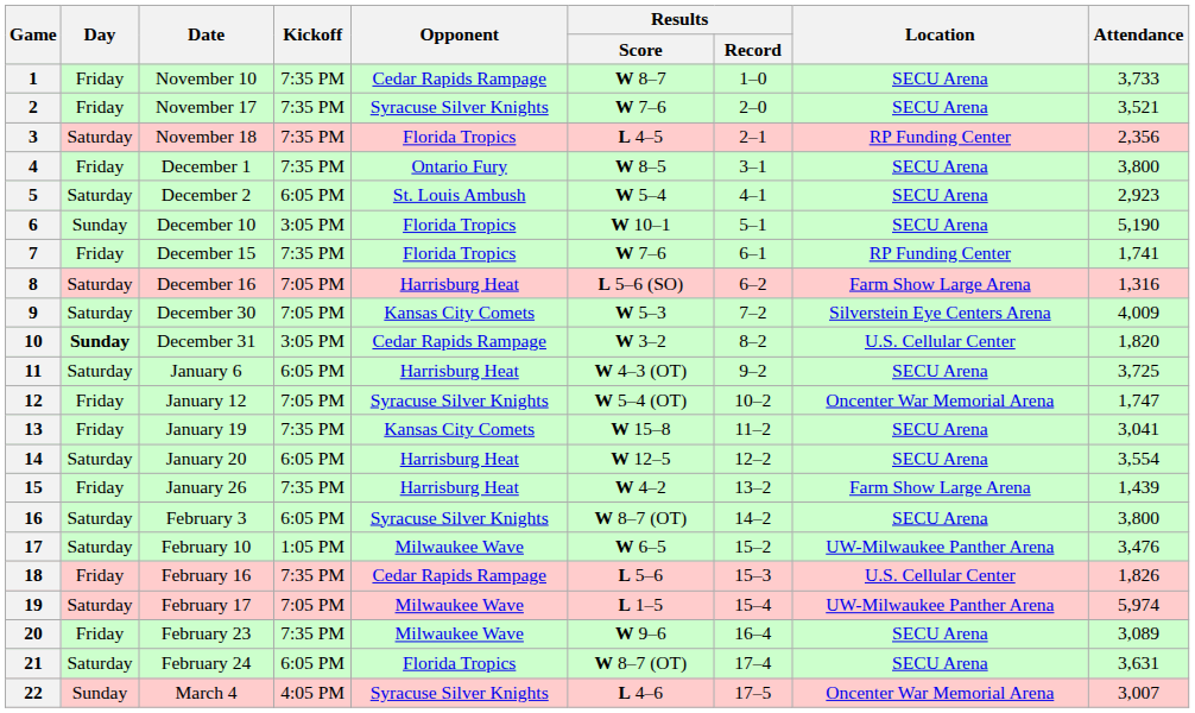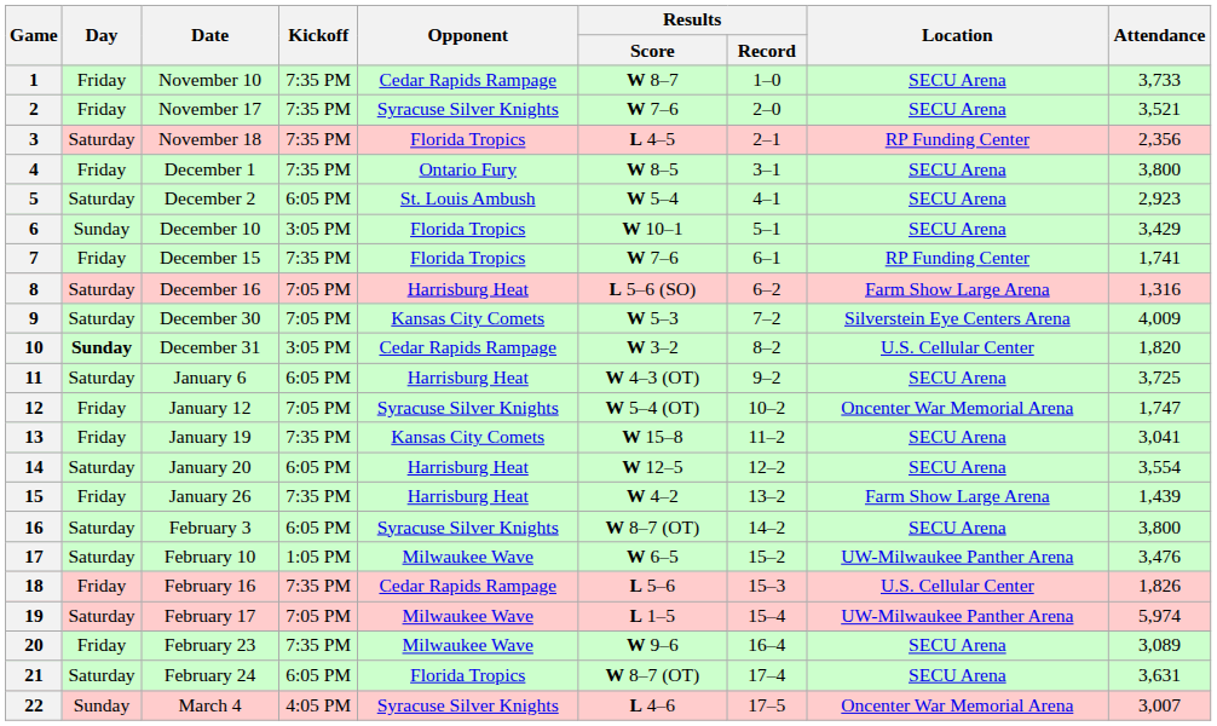 <table class="wikitable">
 <tr>
 <th rowspan="2" style="width:40px;">Game</th>
 <th rowspan="2" style="width:60px;">Day</th>
 <th rowspan="2" style="width:110px;">Date</th>
 <th rowspan="2" style="width:60px;">Kickoff</th>
 <th rowspan="2" style="width:180px;">Opponent</th>
 <th colspan="2" style="width:180px;">Results</th>
 <th rowspan="2" style="width:250px;">Location</th>
 <th rowspan="2" style="width:80px;">Attendance</th>
 </tr>
 <tr>
 <th style="width:120px;">Score</th>
 <th style="width:60px;">Record</th>
 </tr>
 <tr style="text-align:center; background:#cfc;">
 <th>1</th>
 <td>Friday</td>
 <td>November 10</td>
 <td>7:35 PM</td>
 <td><a href='#'>Cedar Rapids Rampage</a></td>
 <td><strong>W</strong> 8–7</td>
 <td>1–0</td>
 <td><a href='#'>SECU Arena</a></td>
 <td>3,733</td>
 </tr>
 <tr style="text-align:center; background:#cfc;">
 <th>2</th>
 <td>Friday</td>
 <td>November 17</td>
 <td>7:35 PM</td>
 <td><a href='#'>Syracuse Silver Knights</a></td>
 <td><strong>W</strong> 7–6</td>
 <td>2–0</td>
 <td><a href='#'>SECU Arena</a></td>
 <td>3,521</td>
 </tr>
 <tr style="text-align:center; background:#fcc;">
 <th>3</th>
 <td>Saturday</td>
 <td>November 18</td>
 <td>7:35 PM</td>
 <td><a href='#'>Florida Tropics</a></td>
 <td><strong>L</strong> 4–5</td>
 <td>2–1</td>
 <td><a href='#'>RP Funding Center</a></td>
 <td>2,356</td>
 </tr>
 <tr style="text-align:center; background:#cfc;">
 <th>4</th>
 <td>Friday</td>
 <td>December 1</td>
 <td>7:35 PM</td>
 <td><a href='#'>Ontario Fury</a></td>
 <td><strong>W</strong> 8–5</td>
 <td>3–1</td>
 <td><a href='#'>SECU Arena</a></td>
 <td>3,800</td>
 </tr>
 <tr style="text-align:center; background:#cfc;">
 <th>5</th>
 <td>Saturday</td>
 <td>December 2</td>
 <td>6:05 PM</td>
 <td><a href='#'>St. Louis Ambush</a></td>
 <td><strong>W</strong> 5–4</td>
 <td>4–1</td>
 <td><a href='#'>SECU Arena</a></td>
 <td>2,923</td>
 </tr>
 <tr style="text-align:center; background:#cfc;">
 <th>6</th>
 <td>Sunday</td>
 <td>December 10</td>
 <td>3:05 PM</td>
 <td><a href='#'>Florida Tropics</a></td>
 <td><strong>W</strong> 10–1</td>
 <td>5–1</td>
 <td><a href='#'>SECU Arena</a></td>
-<td>5,190</td>
+<td>3,429</td>
 </tr>
 <tr style="text-align:center; background:#cfc;">
 <th>7</th>
 <td>Friday</td>
 <td>December 15</td>
 <td>7:35 PM</td>
 <td><a href='#'>Florida Tropics</a></td>
 <td><strong>W</strong> 7–6</td>
 <td>6–1</td>
 <td><a href='#'>RP Funding Center</a></td>
 <td>1,741</td>
 </tr>
 <tr style="text-align:center; background:#fcc;">
 <th>8</th>
 <td>Saturday</td>
 <td>December 16</td>
 <td>7:05 PM</td>
 <td><a href='#'>Harrisburg Heat</a></td>
 <td><strong>L</strong> 5–6 (SO)</td>
 <td>6–2</td>
 <td><a href='#'>Farm Show Large Arena</a></td>
 <td>1,316</td>
 </tr>
 <tr style="text-align:center; background:#cfc;">
 <th>9</th>
 <td>Saturday</td>
 <td>December 30</td>
 <td>7:05 PM</td>
 <td><a href='#'>Kansas City Comets</a></td>
 <td><strong>W</strong> 5–3</td>
 <td>7–2</td>
 <td><a href='#'>Silverstein Eye Centers Arena</a></td>
 <td>4,009</td>
 </tr>
 <tr style="text-align:center; background:#cfc;">
 <th>10</th>
 <td><strong>Sunday</strong></td>
 <td>December 31</td>
 <td>3:05 PM</td>
 <td><a href='#'>Cedar Rapids Rampage</a></td>
 <td><strong>W</strong> 3–2</td>
 <td>8–2</td>
 <td><a href='#'>U.S. Cellular Center</a></td>
 <td>1,820</td>
 </tr>
 <tr style="text-align:center; background:#cfc;">
 <th>11</th>
 <td>Saturday</td>
 <td>January 6</td>
 <td>6:05 PM</td>
 <td><a href='#'>Harrisburg Heat</a></td>
 <td><strong>W</strong> 4–3 (OT)</td>
 <td>9–2</td>
 <td><a href='#'>SECU Arena</a></td>
 <td>3,725</td>
 </tr>
 <tr style="text-align:center; background:#cfc;">
 <th>12</th>
 <td>Friday</td>
 <td>January 12</td>
 <td>7:05 PM</td>
 <td><a href='#'>Syracuse Silver Knights</a></td>
 <td><strong>W</strong> 5–4 (OT)</td>
 <td>10–2</td>
 <td><a href='#'>Oncenter War Memorial Arena</a></td>
 <td>1,747</td>
 </tr>
 <tr style="text-align:center; background:#cfc;">
 <th>13</th>
 <td>Friday</td>
 <td>January 19</td>
 <td>7:35 PM</td>
 <td><a href='#'>Kansas City Comets</a></td>
 <td><strong>W</strong> 15–8</td>
 <td>11–2</td>
 <td><a href='#'>SECU Arena</a></td>
 <td>3,041</td>
 </tr>
 <tr style="text-align:center; background:#cfc;">
 <th>14</th>
 <td>Saturday</td>
 <td>January 20</td>
 <td>6:05 PM</td>
 <td><a href='#'>Harrisburg Heat</a></td>
 <td><strong>W</strong> 12–5</td>
 <td>12–2</td>
 <td><a href='#'>SECU Arena</a></td>
 <td>3,554</td>
 </tr>
 <tr style="text-align:center; background:#cfc;">
 <th>15</th>
 <td>Friday</td>
 <td>January 26</td>
 <td>7:35 PM</td>
 <td><a href='#'>Harrisburg Heat</a></td>
 <td><strong>W</strong> 4–2</td>
 <td>13–2</td>
 <td><a href='#'>Farm Show Large Arena</a></td>
 <td>1,439</td>
 </tr>
 <tr style="text-align:center; background:#cfc;">
 <th>16</th>
 <td>Saturday</td>
 <td>February 3</td>
 <td>6:05 PM</td>
 <td><a href='#'>Syracuse Silver Knights</a></td>
 <td><strong>W</strong> 8–7 (OT)</td>
 <td>14–2</td>
 <td><a href='#'>SECU Arena</a></td>
 <td>3,800</td>
 </tr>
 <tr style="text-align:center; background:#cfc;">
 <th>17</th>
 <td>Saturday</td>
 <td>February 10</td>
 <td>1:05 PM</td>
 <td><a href='#'>Milwaukee Wave</a></td>
 <td><strong>W</strong> 6–5</td>
 <td>15–2</td>
 <td><a href='#'>UW-Milwaukee Panther Arena</a></td>
 <td>3,476</td>
 </tr>
 <tr style="text-align:center; background:#fcc;">
 <th>18</th>
 <td>Friday</td>
 <td>February 16</td>
 <td>7:35 PM</td>
 <td><a href='#'>Cedar Rapids Rampage</a></td>
 <td><strong>L</strong> 5–6</td>
 <td>15–3</td>
 <td><a href='#'>U.S. Cellular Center</a></td>
 <td>1,826</td>
 </tr>
 <tr style="text-align:center; background:#fcc;">
 <th>19</th>
 <td>Saturday</td>
 <td>February 17</td>
 <td>7:05 PM</td>
 <td><a href='#'>Milwaukee Wave</a></td>
 <td><strong>L</strong> 1–5</td>
 <td>15–4</td>
 <td><a href='#'>UW-Milwaukee Panther Arena</a></td>
 <td>5,974</td>
 </tr>
 <tr style="text-align:center; background:#cfc;">
 <th>20</th>
 <td>Friday</td>
 <td>February 23</td>
 <td>7:35 PM</td>
 <td><a href='#'>Milwaukee Wave</a></td>
 <td><strong>W</strong> 9–6</td>
 <td>16–4</td>
 <td><a href='#'>SECU Arena</a></td>
 <td>3,089</td>
 </tr>
 <tr style="text-align:center; background:#cfc;">
 <th>21</th>
 <td>Saturday</td>
 <td>February 24</td>
 <td>6:05 PM</td>
 <td><a href='#'>Florida Tropics</a></td>
 <td><strong>W</strong> 8–7 (OT)</td>
 <td>17–4</td>
 <td><a href='#'>SECU Arena</a></td>
 <td>3,631</td>
 </tr>
 <tr style="text-align:center; background:#fcc;">
 <th>22</th>
 <td>Sunday</td>
 <td>March 4</td>
 <td>4:05 PM</td>
 <td><a href='#'>Syracuse Silver Knights</a></td>
 <td><strong>L</strong> 4–6</td>
 <td>17–5</td>
 <td><a href='#'>Oncenter War Memorial Arena</a></td>
 <td>3,007</td>
 </tr>
 </table>
